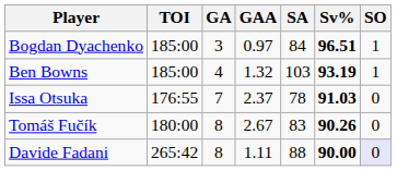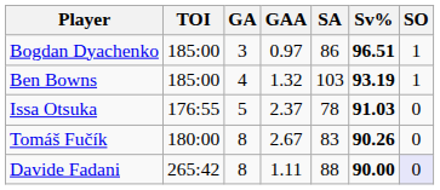 <table class="wikitable sortable" style="text-align:center;">
 <tr>
 <th>Player</th>
 <th>TOI</th>
 <th>GA</th>
 <th>GAA</th>
 <th>SA</th>
 <th>Sv%</th>
 <th>SO</th>
 </tr>
 <tr>
 <td style="text-align:left;"> <a href='#'>Bogdan Dyachenko</a></td>
 <td>185:00</td>
 <td>3</td>
 <td>0.97</td>
-<td>84</td>
+<td>86</td>
 <td><strong>96.51</strong></td>
 <td>1</td>
 </tr>
 <tr>
 <td style="text-align:left;"> <a href='#'>Ben Bowns</a></td>
 <td>185:00</td>
 <td>4</td>
 <td>1.32</td>
 <td>103</td>
 <td><strong>93.19</strong></td>
 <td>1</td>
 </tr>
 <tr>
 <td style="text-align:left;"> <a href='#'>Issa Otsuka</a></td>
 <td>176:55</td>
-<td>7</td>
+<td>5</td>
 <td>2.37</td>
 <td>78</td>
 <td><strong>91.03</strong></td>
 <td>0</td>
 </tr>
 <tr>
 <td style="text-align:left;"> <a href='#'>Tomáš Fučík</a></td>
 <td>180:00</td>
 <td>8</td>
 <td>2.67</td>
 <td>83</td>
 <td><strong>90.26</strong></td>
 <td>0</td>
 </tr>
 <tr>
 <td style="text-align:left;"> <a href='#'>Davide Fadani</a></td>
 <td>265:42</td>
 <td>8</td>
 <td>1.11</td>
 <td>88</td>
 <td><strong>90.00</strong></td>
 <td style="background: lavender;">0</td>
 </tr>
 </table>
